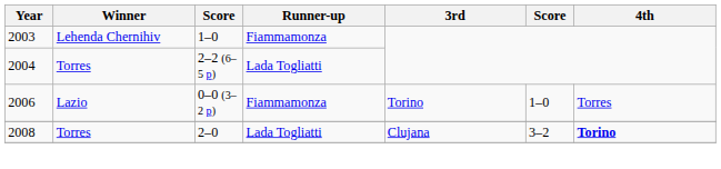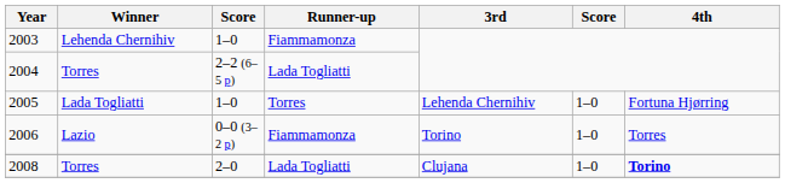 <table class="wikitable sortable">
 <tr>
 <th width=50px>Year</th>
 <th style="width:160px;">Winner</th>
 <th width=50px>Score</th>
 <th style="width:160px;">Runner-up</th>
 <th style="width:160px;">3rd</th>
 <th width=50px>Score</th>
 <th style="width:160px;">4th</th>
 </tr>
 <tr>
 <td>2003</td>
 <td> <a href='#'>Lehenda Chernihiv</a></td>
 <td>1–0</td>
 <td> <a href='#'>Fiammamonza</a></td>
 </tr>
 <tr>
 <td>2004</td>
 <td> <a href='#'>Torres</a></td>
 <td>2–2 <small>(6–5 <a href='#'>p</a>)</small></td>
 <td> <a href='#'>Lada Togliatti</a></td>
 </tr>
 <tr>
+<td>2005</td>
+<td> <a href='#'>Lada Togliatti</a></td>
+<td>1–0</td>
+<td> <a href='#'>Torres</a></td>
+<td> <a href='#'>Lehenda Chernihiv</a></td>
+<td>1–0</td>
+<td> <a href='#'>Fortuna Hjørring</a></td>
+</tr>
+<tr>
 <td>2006</td>
 <td> <a href='#'>Lazio</a></td>
 <td>0–0 <small>(3–2 <a href='#'>p</a>)</small></td>
 <td> <a href='#'>Fiammamonza</a></td>
 <td> <a href='#'>Torino</a></td>
 <td>1–0</td>
 <td> <a href='#'>Torres</a></td>
 </tr>
 <tr>
 </tr>
 <tr>
 <td>2008</td>
 <td> <a href='#'>Torres</a></td>
 <td>2–0</td>
 <td> <a href='#'>Lada Togliatti</a></td>
 <td> <a href='#'>Clujana</a></td>
-<td>3–2</td>
+<td>1–0</td>
 <td><strong> <a href='#'>Torino</a></strong></td>
 </tr>
 <tr>
 </tr>
 </table>
